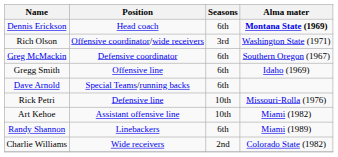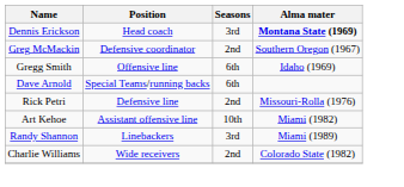 <table class="wikitable" border="1" style="font-size:90%;">
 <tr>
 <th>Name</th>
 <th>Position</th>
 <th>Seasons</th>
 <th>Alma mater</th>
 </tr>
 <tr style="text-align:center;">
 <td><a href='#'>Dennis Erickson</a></td>
 <td><a href='#'>Head coach</a></td>
-<td>6th</td>
+<td>3rd</td>
 <td><strong><a href='#'>Montana State</a> (1969)</strong></td>
-</tr>
-<tr style="text-align:center;">
-<td>Rich Olson</td>
-<td><a href='#'>Offensive coordinator</a>/<a href='#'>wide receivers</a></td>
-<td>3rd</td>
-<td><a href='#'>Washington State</a> (1971)</td>
 </tr>
 <tr style="text-align:center;">
 <td><a href='#'>Greg McMackin</a></td>
 <td><a href='#'>Defensive coordinator</a></td>
-<td>6th</td>
+<td>2nd</td>
 <td><a href='#'>Southern Oregon</a> (1967)</td>
 </tr>
 <tr style="text-align:center;">
 <td>Gregg Smith</td>
 <td><a href='#'>Offensive line</a></td>
 <td>6th</td>
 <td><a href='#'>Idaho</a> (1969)</td>
 </tr>
 <tr style="text-align:center;">
 <td><a href='#'>Dave Arnold</a></td>
 <td><a href='#'>Special Teams</a>/<a href='#'>running backs</a></td>
 <td>6th</td>
 <td></td>
 </tr>
 <tr style="text-align:center;">
 <td>Rick Petri</td>
 <td><a href='#'>Defensive line</a></td>
-<td>10th</td>
+<td>2nd</td>
 <td><a href='#'>Missouri-Rolla</a> (1976)</td>
 </tr>
 <tr style="text-align:center;">
 <td>Art Kehoe</td>
 <td><a href='#'>Assistant offensive line</a></td>
 <td>10th</td>
 <td><a href='#'>Miami</a> (1982)</td>
 </tr>
 <tr style="text-align:center;">
 <td><a href='#'>Randy Shannon</a></td>
 <td><a href='#'>Linebackers</a></td>
-<td>6th</td>
+<td>3rd</td>
 <td><a href='#'>Miami</a> (1989)</td>
 </tr>
 <tr style="text-align:center;">
 <td>Charlie Williams</td>
 <td><a href='#'>Wide receivers</a></td>
 <td>2nd</td>
 <td><a href='#'>Colorado State</a> (1982)</td>
 </tr>
 <tr style="text-align:center;">
 </tr>
 </table>
